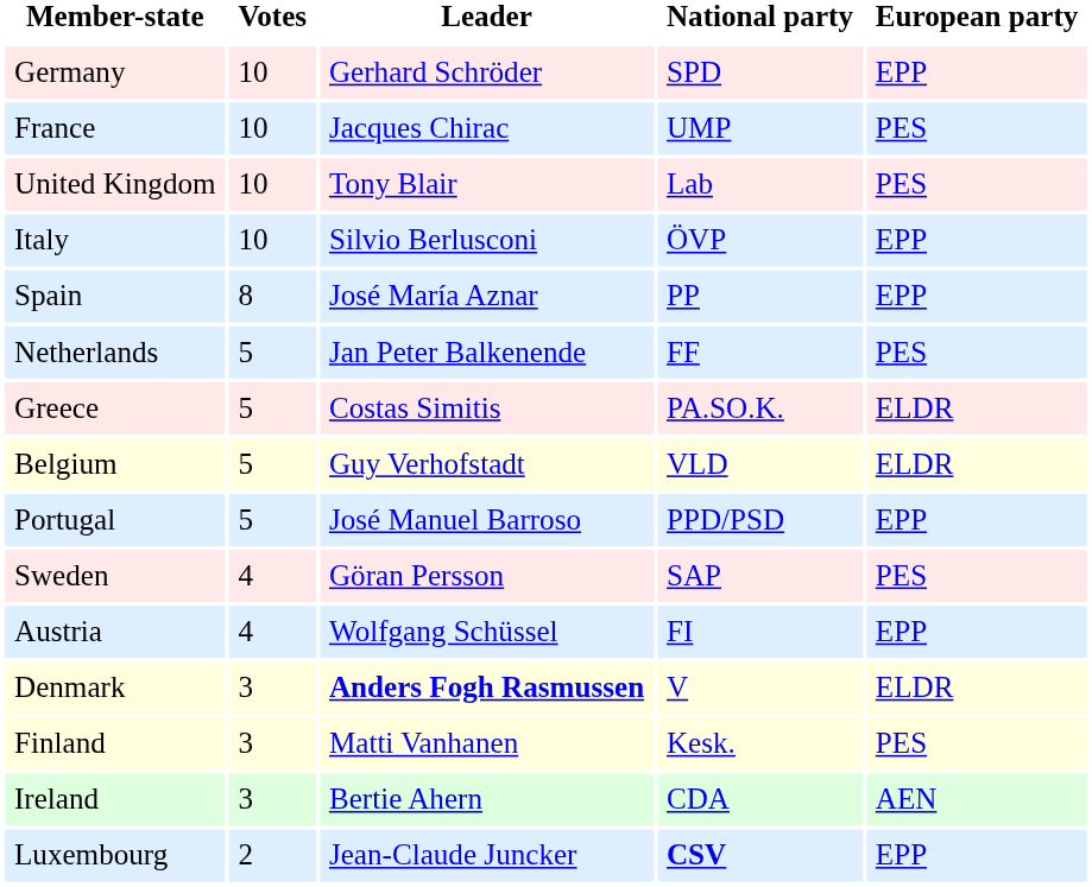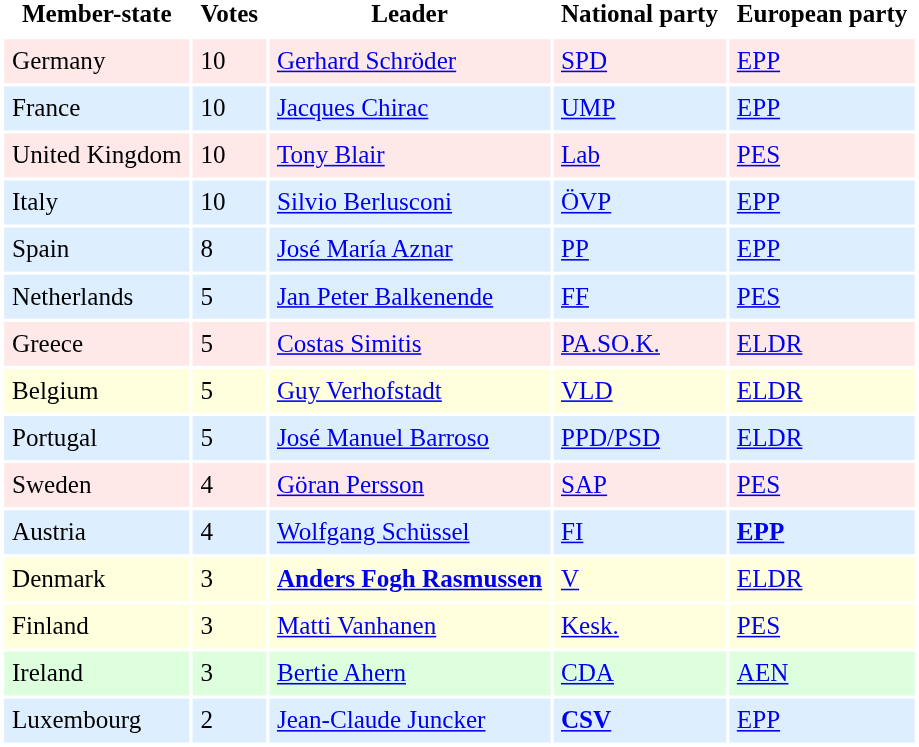 <table border=0 cellpadding=5 cellspacing=2>
 <tr ----bgcolor=lightgrey>
 <th>Member-state</th>
 <th>Votes</th>
 <th>Leader</th>
 <th>National party</th>
 <th>European party</th>
 </tr>
 <tr ---- bgcolor=#FFE8E8>
 <td>Germany</td>
 <td>10</td>
 <td><a href='#'>Gerhard Schröder</a></td>
 <td><a href='#'>SPD</a></td>
 <td><a href='#'>EPP</a></td>
 </tr>
 <tr ---- bgcolor=#DDEEFF>
 <td>France</td>
 <td>10</td>
 <td><a href='#'>Jacques Chirac</a></td>
 <td><a href='#'>UMP</a></td>
-<td><a href='#'>PES</a></td>
+<td><a href='#'>EPP</a></td>
 </tr>
 <tr ---- bgcolor=#FFE8E8>
 <td>United Kingdom</td>
 <td>10</td>
 <td><a href='#'>Tony Blair</a></td>
 <td><a href='#'>Lab</a></td>
 <td><a href='#'>PES</a></td>
 </tr>
 <tr ---- bgcolor=#DDEEFF>
 <td>Italy</td>
 <td>10</td>
 <td><a href='#'>Silvio Berlusconi</a></td>
 <td><a href='#'>ÖVP</a></td>
 <td><a href='#'>EPP</a></td>
 </tr>
 <tr ---- bgcolor=#DDEEFF>
 <td>Spain</td>
 <td>8</td>
 <td><a href='#'>José María Aznar</a></td>
 <td><a href='#'>PP</a></td>
 <td><a href='#'>EPP</a></td>
 </tr>
 <tr ---- bgcolor=#DDEEFF>
 <td>Netherlands</td>
 <td>5</td>
 <td><a href='#'>Jan Peter Balkenende</a></td>
 <td><a href='#'>FF</a></td>
 <td><a href='#'>PES</a></td>
 </tr>
 <tr ---- bgcolor=#FFE8E8>
 <td>Greece</td>
 <td>5</td>
 <td><a href='#'>Costas Simitis</a></td>
 <td><a href='#'>PA.SO.K.</a></td>
 <td><a href='#'>ELDR</a></td>
 </tr>
 <tr ---- bgcolor=#FFFFDD>
 <td>Belgium</td>
 <td>5</td>
 <td><a href='#'>Guy Verhofstadt</a></td>
 <td><a href='#'>VLD</a></td>
 <td><a href='#'>ELDR</a></td>
 </tr>
 <tr ---- bgcolor=#DDEEFF>
 <td>Portugal</td>
 <td>5</td>
 <td><a href='#'>José Manuel Barroso</a></td>
 <td><a href='#'>PPD/PSD</a></td>
-<td><a href='#'>EPP</a></td>
+<td><a href='#'>ELDR</a></td>
 </tr>
 <tr ---- bgcolor=#FFE8E8>
 <td>Sweden</td>
 <td>4</td>
 <td><a href='#'>Göran Persson</a></td>
 <td><a href='#'>SAP</a></td>
 <td><a href='#'>PES</a></td>
 </tr>
 <tr ---- bgcolor=#DDEEFF>
 <td>Austria</td>
 <td>4</td>
 <td><a href='#'>Wolfgang Schüssel</a></td>
 <td><a href='#'>FI</a></td>
-<td><a href='#'>EPP</a></td>
+<td><strong><a href='#'>EPP</a></strong></td>
 </tr>
 <tr ---- bgcolor=#FFFFDD>
 <td>Denmark</td>
 <td>3</td>
 <td><strong><a href='#'>Anders Fogh Rasmussen</a></strong></td>
 <td><a href='#'>V</a></td>
 <td><a href='#'>ELDR</a></td>
 </tr>
 <tr ---- bgcolor=#FFFFDD>
 <td>Finland</td>
 <td>3</td>
 <td><a href='#'>Matti Vanhanen</a></td>
 <td><a href='#'>Kesk.</a></td>
 <td><a href='#'>PES</a></td>
 </tr>
 <tr ---- bgcolor=#DDFFDD>
 <td>Ireland</td>
 <td>3</td>
 <td><a href='#'>Bertie Ahern</a></td>
 <td><a href='#'>CDA</a></td>
 <td><a href='#'>AEN</a></td>
 </tr>
 <tr ---- bgcolor=#DDEEFF>
 <td>Luxembourg</td>
 <td>2</td>
 <td><a href='#'>Jean-Claude Juncker</a></td>
 <td><strong><a href='#'>CSV</a></strong></td>
 <td><a href='#'>EPP</a></td>
 </tr>
 </table>
